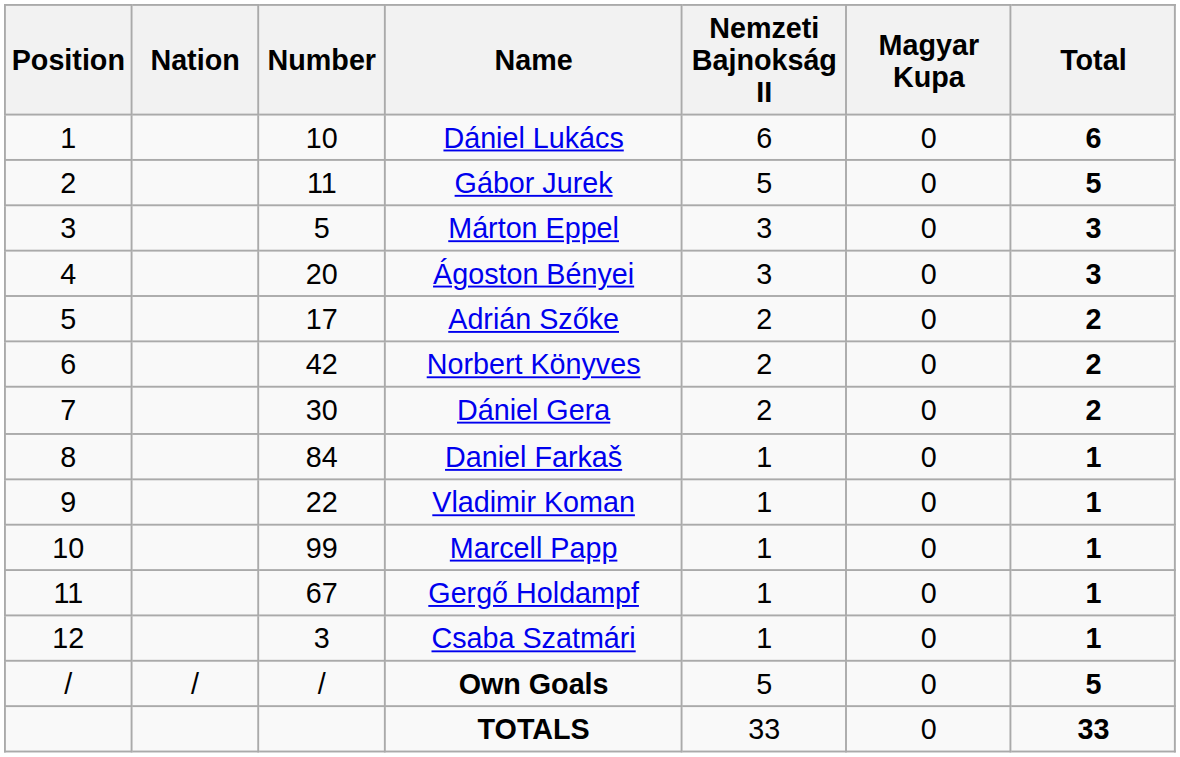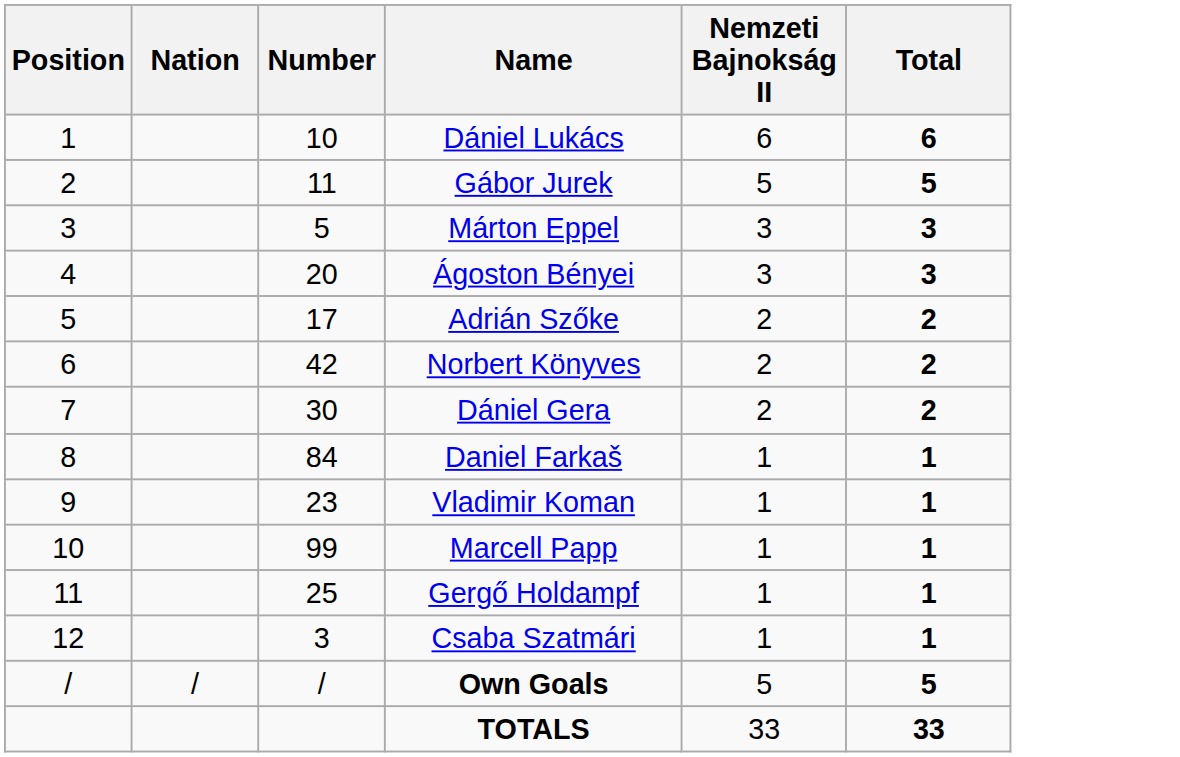 <table class="wikitable" style="font-size: 95%; text-align: center;">
 <tr>
 <th width=60>Position</th>
 <th width=60>Nation</th>
 <th width=60>Number</th>
 <th width=150>Name</th>
 <th width=80>Nemzeti Bajnokság II</th>
-<th width=80>Magyar Kupa</th>
 <th width=80>Total</th>
 </tr>
 <tr>
 <td>1</td>
 <td></td>
 <td>10</td>
 <td><a href='#'>Dániel Lukács</a></td>
 <td>6</td>
-<td>0</td>
 <td><strong>6</strong></td>
 </tr>
 <tr>
 <td>2</td>
 <td></td>
 <td>11</td>
 <td><a href='#'>Gábor Jurek</a></td>
 <td>5</td>
-<td>0</td>
 <td><strong>5</strong></td>
 </tr>
 <tr>
 <td>3</td>
 <td></td>
 <td>5</td>
 <td><a href='#'>Márton Eppel</a></td>
 <td>3</td>
-<td>0</td>
 <td><strong>3</strong></td>
 </tr>
 <tr>
 <td>4</td>
 <td></td>
 <td>20</td>
 <td><a href='#'>Ágoston Bényei</a></td>
 <td>3</td>
-<td>0</td>
 <td><strong>3</strong></td>
 </tr>
 <tr>
 <td>5</td>
 <td></td>
 <td>17</td>
 <td><a href='#'>Adrián Szőke</a></td>
 <td>2</td>
-<td>0</td>
 <td><strong>2</strong></td>
 </tr>
 <tr>
 <td>6</td>
 <td></td>
 <td>42</td>
 <td><a href='#'>Norbert Könyves</a></td>
 <td>2</td>
-<td>0</td>
 <td><strong>2</strong></td>
 </tr>
 <tr>
 <td>7</td>
 <td></td>
 <td>30</td>
 <td><a href='#'>Dániel Gera</a></td>
 <td>2</td>
-<td>0</td>
 <td><strong>2</strong></td>
 </tr>
 <tr>
 <td>8</td>
 <td></td>
 <td>84</td>
 <td><a href='#'>Daniel Farkaš</a></td>
 <td>1</td>
-<td>0</td>
 <td><strong>1</strong></td>
 </tr>
 <tr>
 <td>9</td>
 <td></td>
-<td>22</td>
+<td>23</td>
 <td><a href='#'>Vladimir Koman</a></td>
 <td>1</td>
-<td>0</td>
 <td><strong>1</strong></td>
 </tr>
 <tr>
 <td>10</td>
 <td></td>
 <td>99</td>
 <td><a href='#'>Marcell Papp</a></td>
 <td>1</td>
-<td>0</td>
 <td><strong>1</strong></td>
 </tr>
 <tr>
 <td>11</td>
 <td></td>
-<td>67</td>
+<td>25</td>
 <td><a href='#'>Gergő Holdampf</a></td>
 <td>1</td>
-<td>0</td>
 <td><strong>1</strong></td>
 </tr>
 <tr>
 <td>12</td>
 <td></td>
 <td>3</td>
 <td><a href='#'>Csaba Szatmári</a></td>
 <td>1</td>
-<td>0</td>
 <td><strong>1</strong></td>
 </tr>
 <tr>
 <td>/</td>
 <td>/</td>
 <td>/</td>
 <td><strong>Own Goals</strong></td>
 <td>5</td>
-<td>0</td>
 <td><strong>5</strong></td>
 </tr>
 <tr>
 <td></td>
 <td></td>
 <td></td>
 <td><strong>TOTALS</strong></td>
 <td>33</td>
-<td>0</td>
 <td><strong>33</strong></td>
 </tr>
 </table>
